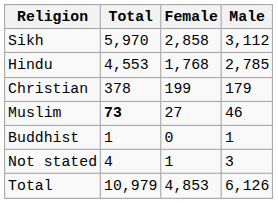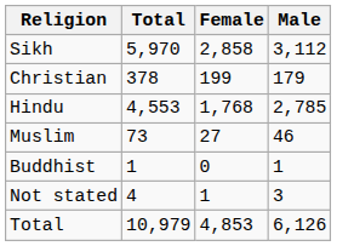 <table class="wikitable sortable">
 <tr>
 <th>Religion</th>
 <th>Total</th>
 <th>Female</th>
 <th>Male</th>
 </tr>
 <tr>
 <td>Sikh</td>
 <td>5,970</td>
 <td>2,858</td>
 <td>3,112</td>
 </tr>
 <tr>
+<td>Christian</td>
+<td>378</td>
+<td>199</td>
+<td>179</td>
+</tr>
+<tr>
 <td>Hindu</td>
 <td>4,553</td>
 <td>1,768</td>
 <td>2,785</td>
 </tr>
 <tr>
-<td>Christian</td>
-<td>378</td>
-<td>199</td>
-<td>179</td>
-</tr>
-<tr>
 <td>Muslim</td>
-<td><strong>73</strong></td>
+<td>73</td>
 <td>27</td>
 <td>46</td>
 </tr>
 <tr>
 <td>Buddhist</td>
 <td>1</td>
 <td>0</td>
 <td>1</td>
 </tr>
 <tr>
 <td>Not stated</td>
 <td>4</td>
 <td>1</td>
 <td>3</td>
 </tr>
 <tr>
 <td>Total</td>
 <td>10,979</td>
 <td>4,853</td>
 <td>6,126</td>
 </tr>
 </table>
